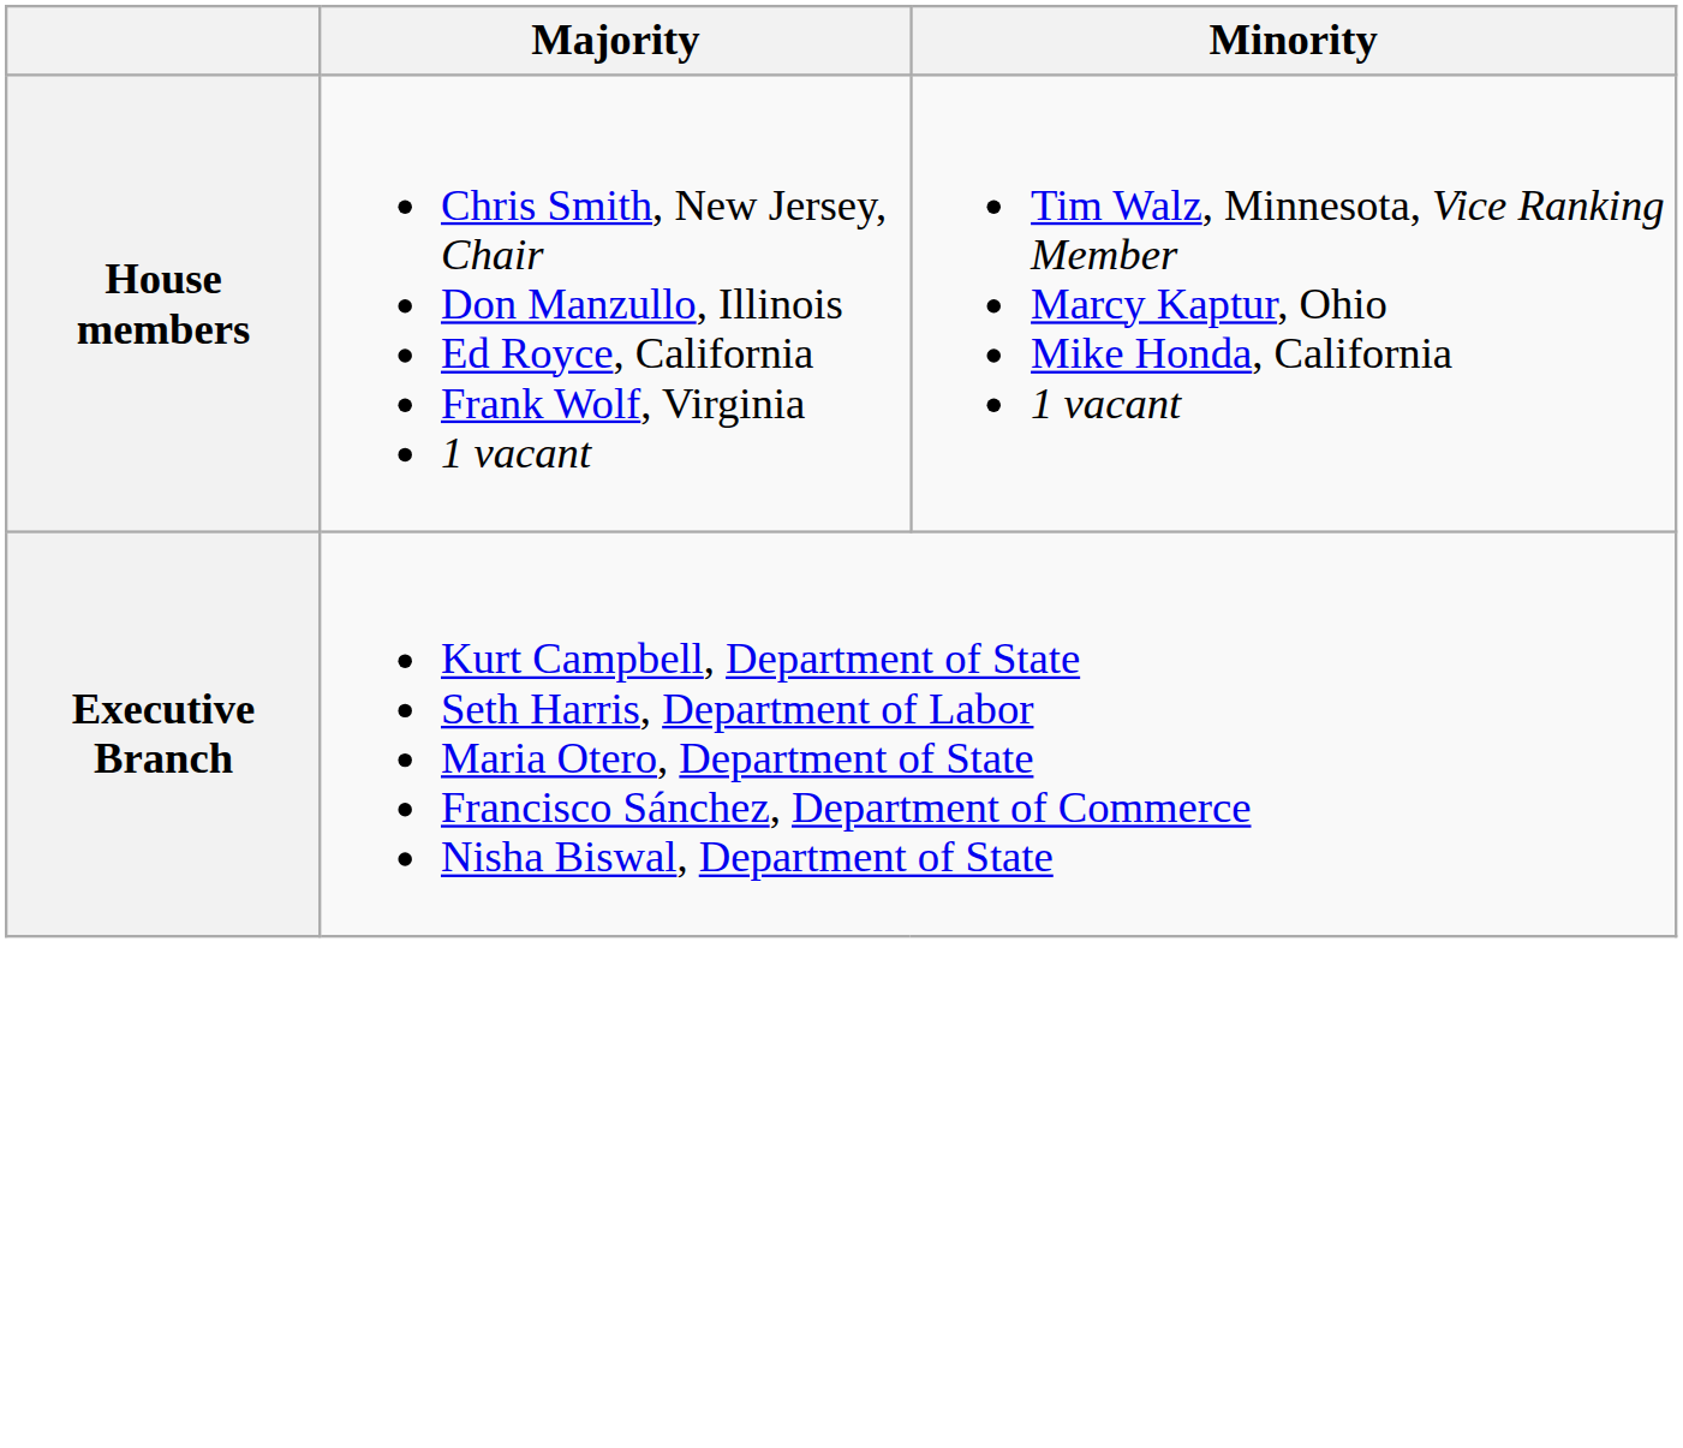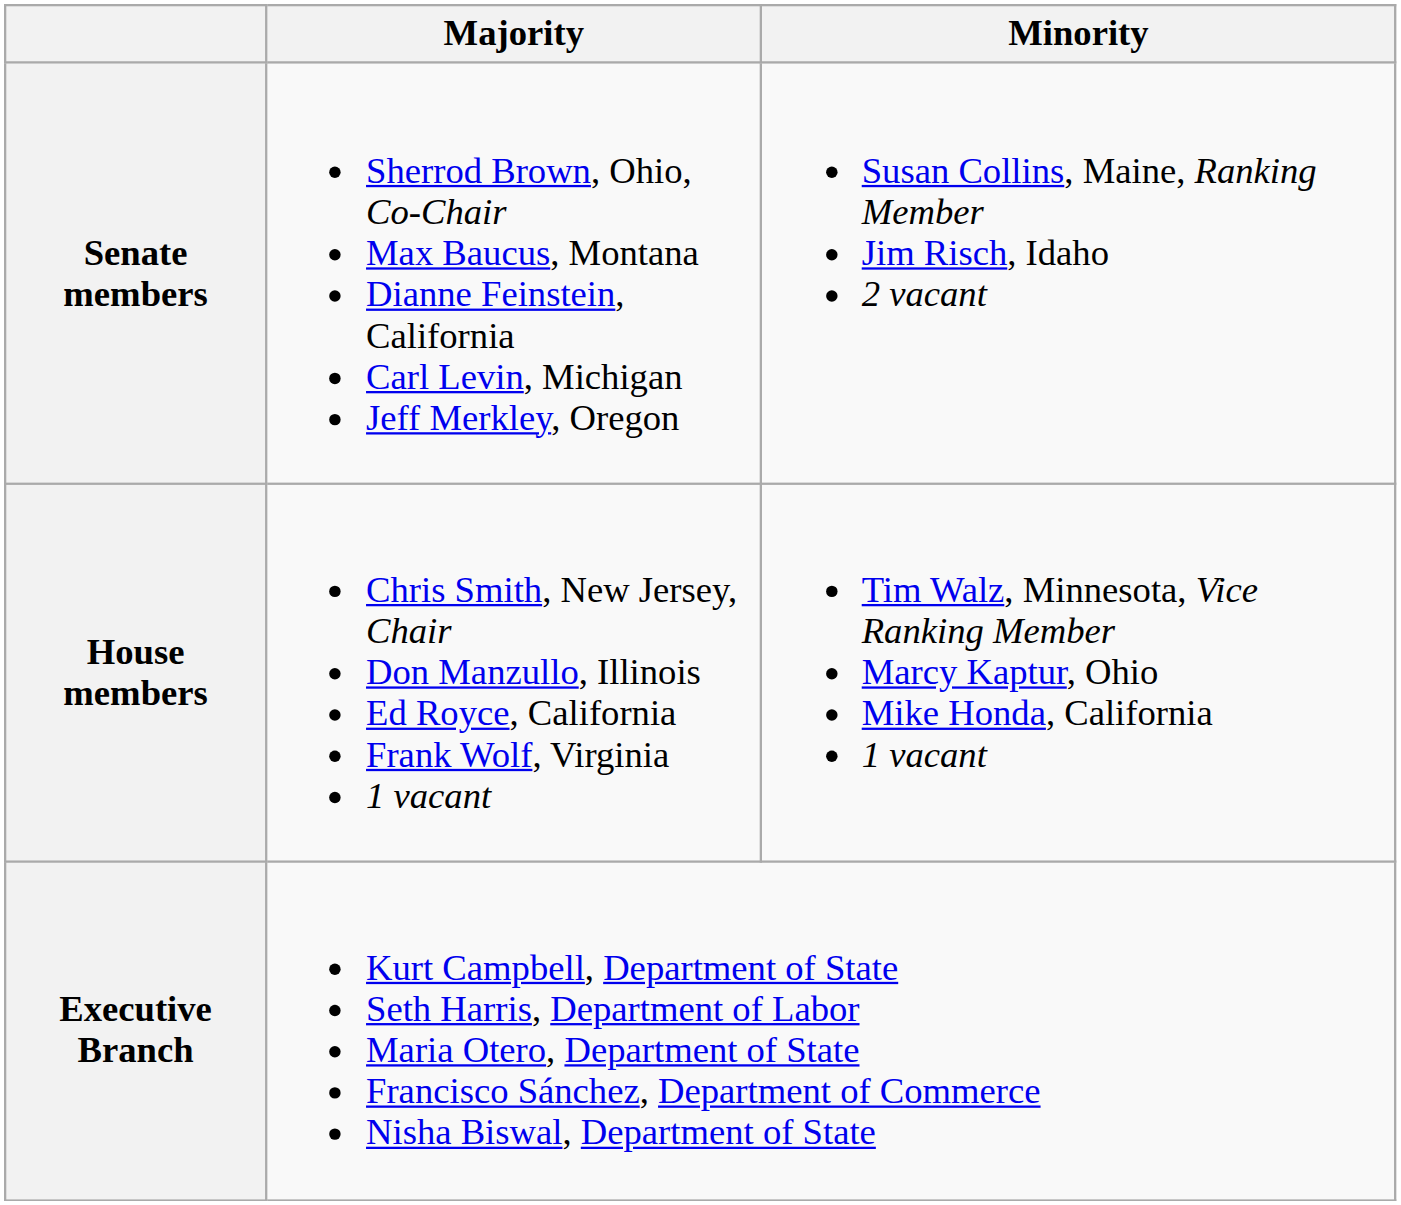 <table class=wikitable>
 <tr>
 <th></th>
 <th>Majority</th>
 <th>Minority</th>
+</tr>
+<tr>
+<th>Senate members</th>
+<td valign="top" ><br><ul><li><a href='#'>Sherrod Brown</a>, Ohio, <em>Co-Chair</em></li><li><a href='#'>Max Baucus</a>, Montana</li><li><a href='#'>Dianne Feinstein</a>, California</li><li><a href='#'>Carl Levin</a>, Michigan</li><li><a href='#'>Jeff Merkley</a>, Oregon</li></ul></td>
+<td valign="top" ><br><ul><li><a href='#'>Susan Collins</a>, Maine, <em>Ranking Member</em></li><li><a href='#'>Jim Risch</a>, Idaho</li><li><em>2 vacant</em></li></ul></td>
 </tr>
 <tr>
 <th>House members</th>
 <td valign="top" ><br><ul><li><a href='#'>Chris Smith</a>, New Jersey, <em>Chair</em></li><li><a href='#'>Don Manzullo</a>, Illinois</li><li><a href='#'>Ed Royce</a>, California</li><li><a href='#'>Frank Wolf</a>, Virginia</li><li><em>1 vacant</em></li></ul></td>
 <td valign="top" ><br><ul><li><a href='#'>Tim Walz</a>, Minnesota, <em>Vice Ranking Member</em></li><li><a href='#'>Marcy Kaptur</a>, Ohio</li><li><a href='#'>Mike Honda</a>, California</li><li><em>1 vacant</em></li></ul></td>
 </tr>
 <tr>
 <th>Executive Branch</th>
 <td colspan=2><br><ul><li><a href='#'>Kurt Campbell</a>, <a href='#'>Department of State</a></li><li><a href='#'>Seth Harris</a>, <a href='#'>Department of Labor</a></li><li><a href='#'>Maria Otero</a>, <a href='#'>Department of State</a></li><li><a href='#'>Francisco Sánchez</a>, <a href='#'>Department of Commerce</a></li><li><a href='#'>Nisha Biswal</a>, <a href='#'>Department of State</a></li></ul></td>
 </tr>
 </table>
